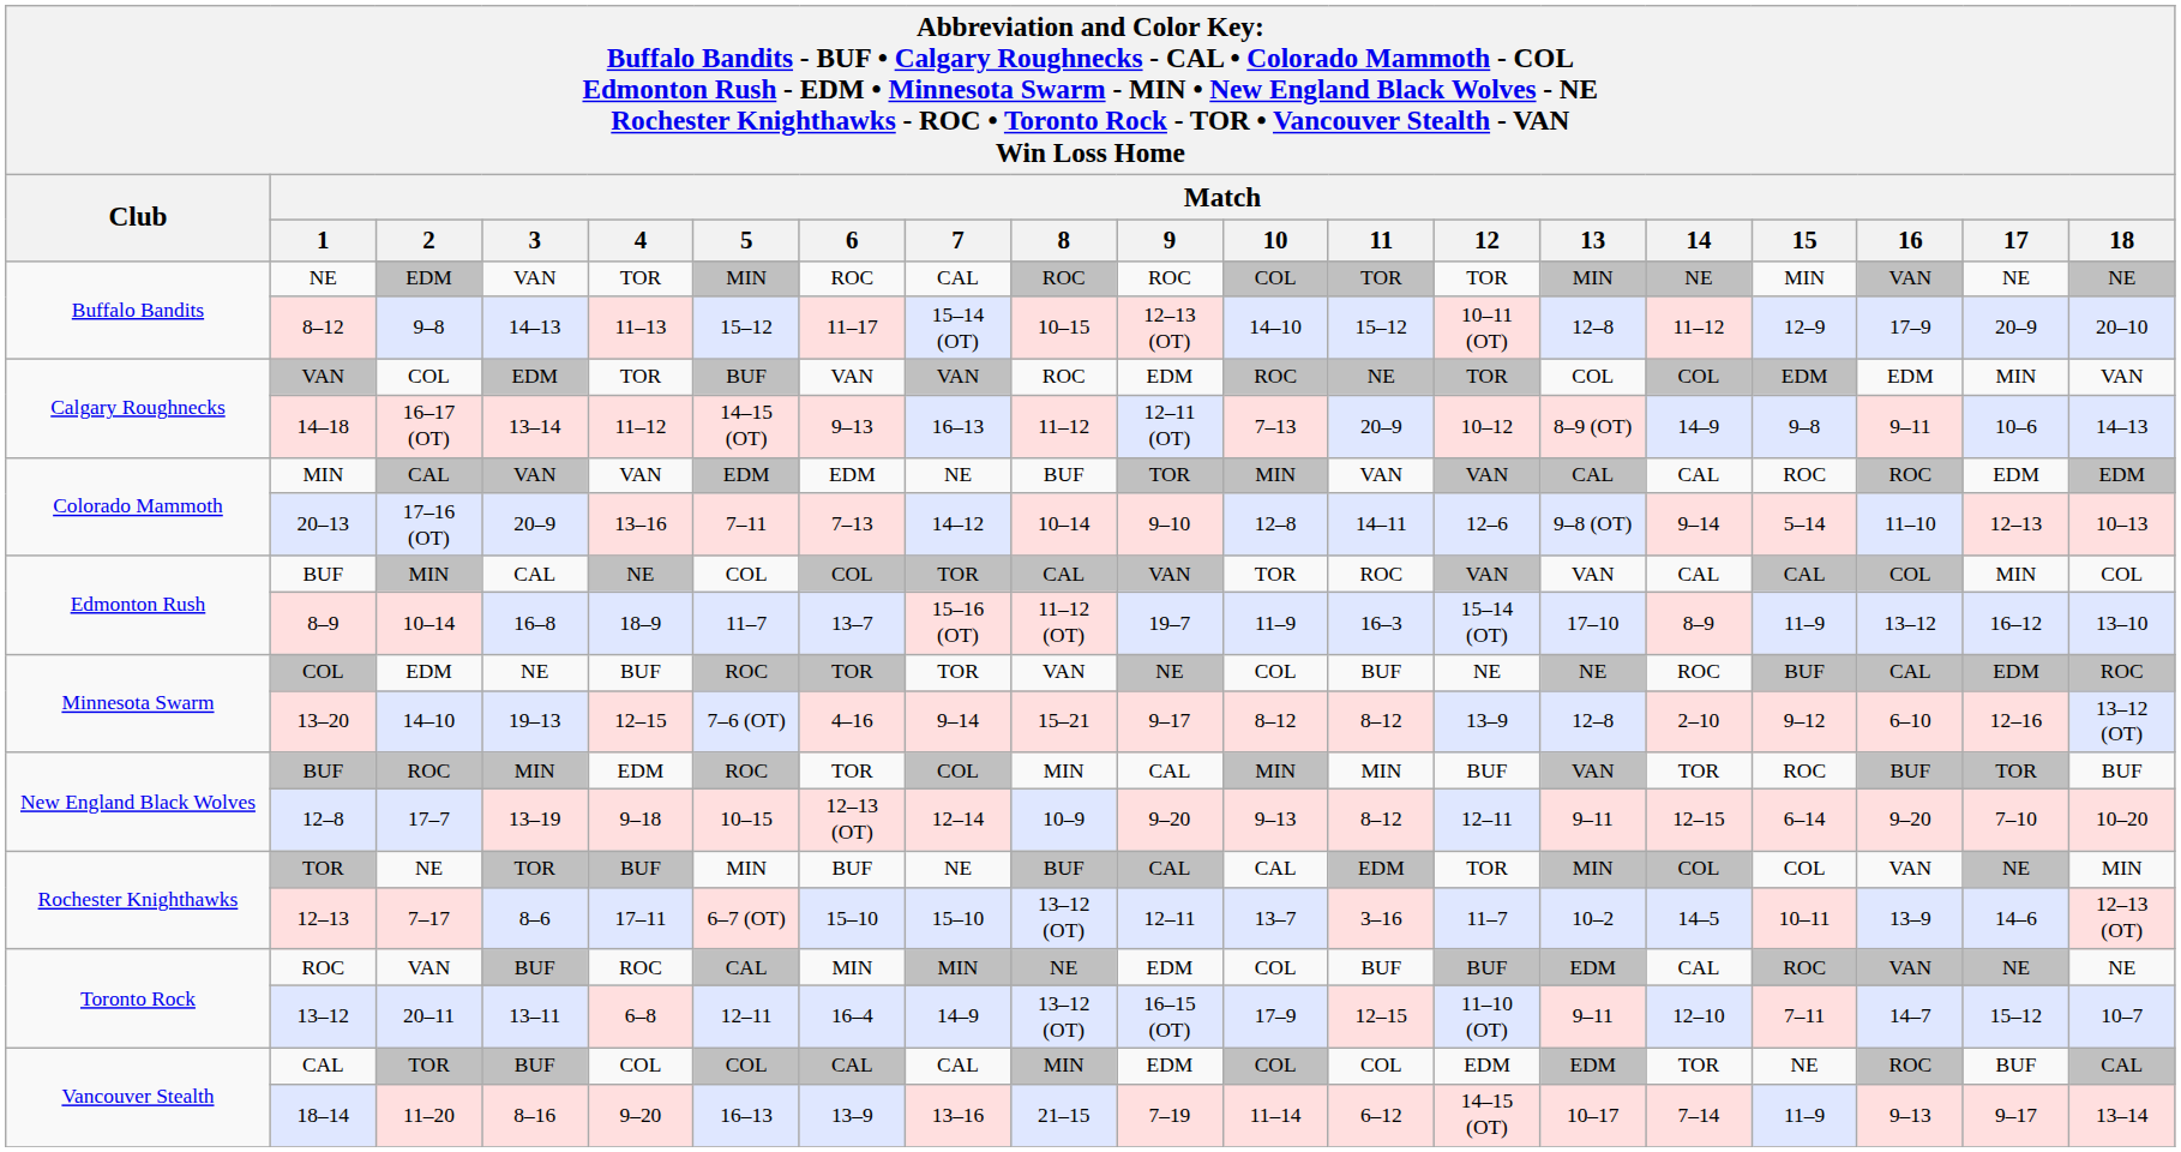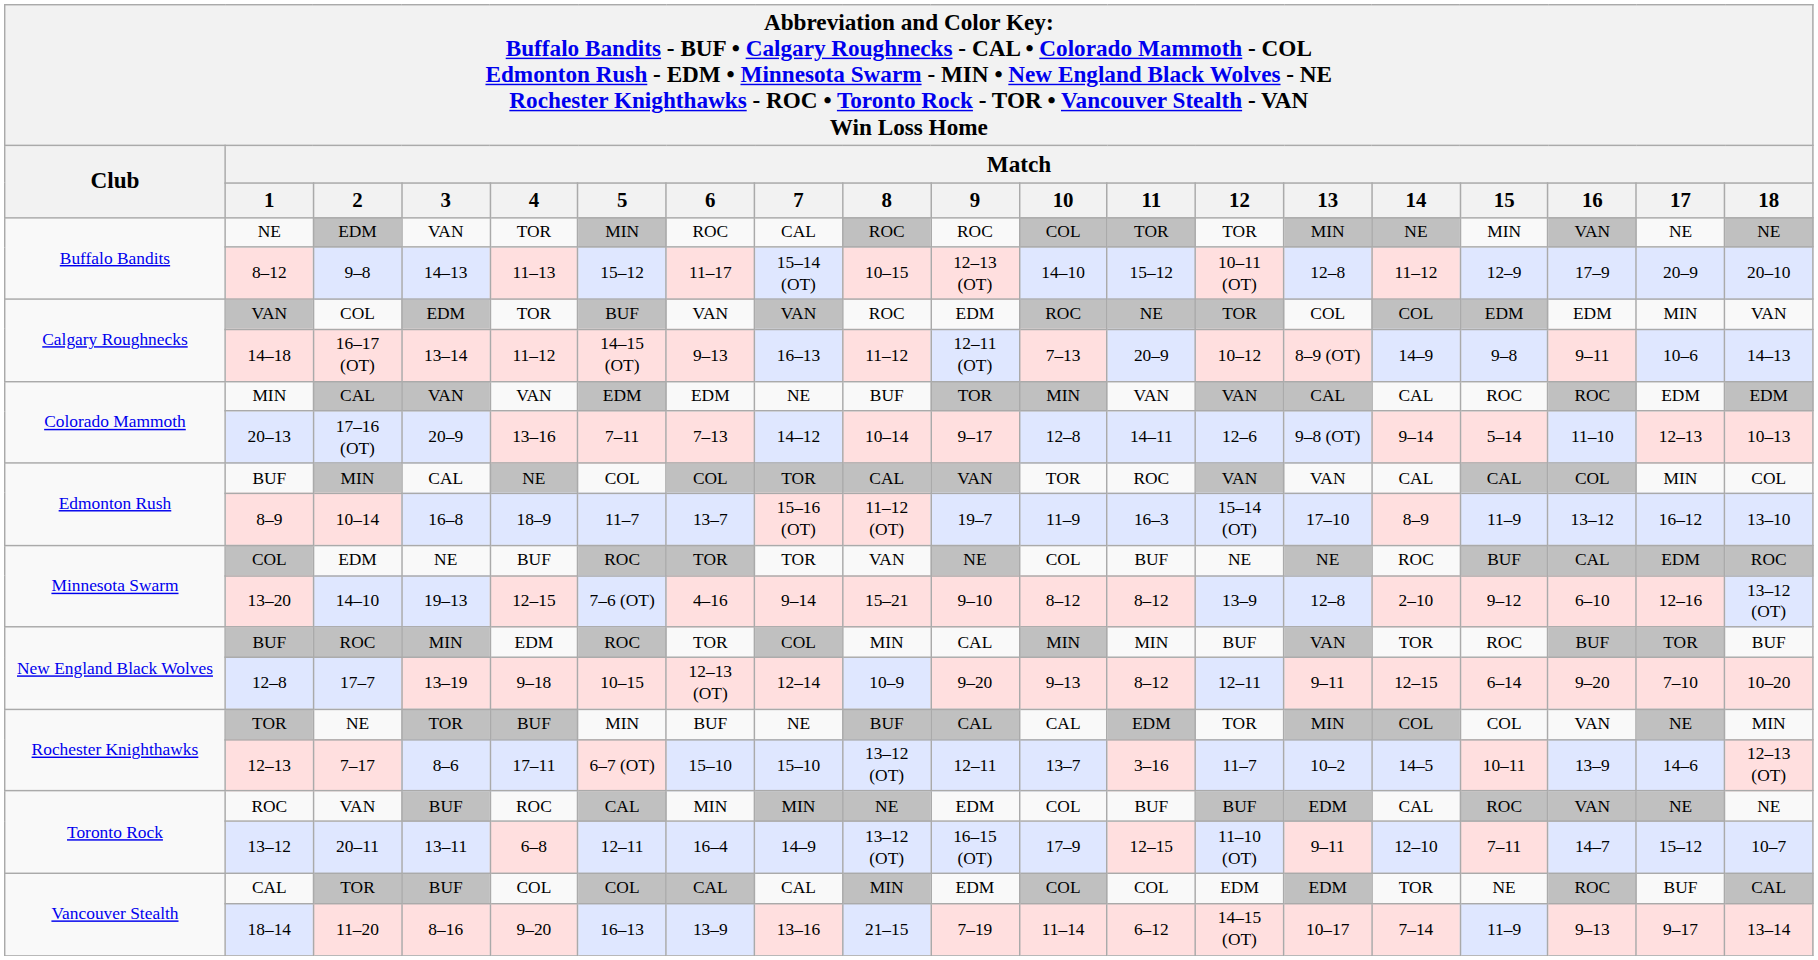 <table class="wikitable" style="text-align:center;width=90%">
 <tr>
 <th colspan="31">Abbreviation and Color Key:<br><a href='#'>Buffalo Bandits</a> - BUF • <a href='#'>Calgary Roughnecks</a> - CAL • <a href='#'>Colorado Mammoth</a> - COL<br><a href='#'>Edmonton Rush</a> - EDM • <a href='#'>Minnesota Swarm</a> - MIN • <a href='#'>New England Black Wolves</a> - NE<br><a href='#'>Rochester Knighthawks</a> - ROC • <a href='#'>Toronto Rock</a> - TOR • <a href='#'>Vancouver Stealth</a> - VAN<br><span>Win</span>  <span>Loss</span>  <span>Home</span></th>
 </tr>
 <tr>
 <th width="10%" rowspan="2">Club</th>
 <th width="80%" colspan="30">Match</th>
 </tr>
 <tr style="background-color:#CCCCCC; font-size: 90%">
 <th width="4%">1</th>
 <th width="4%">2</th>
 <th width="4%">3</th>
 <th width="4%">4</th>
 <th width="4%">5</th>
 <th width="4%">6</th>
 <th width="4%">7</th>
 <th width="4%">8</th>
 <th width="4%">9</th>
 <th width="4%">10</th>
 <th width="4%">11</th>
 <th width="4%">12</th>
 <th width="4%">13</th>
 <th width="4%">14</th>
 <th width="4%">15</th>
 <th width="4%">16</th>
 <th width="4%">17</th>
 <th width="4%">18<br></th>
 </tr>
 <tr style="font-size: 75%">
 <td rowspan="2"><a href='#'>Buffalo Bandits</a></td>
 <td>NE</td>
 <td bgcolor=#C0C0C0>EDM</td>
 <td>VAN</td>
 <td>TOR</td>
 <td bgcolor=#C0C0C0>MIN</td>
 <td>ROC</td>
 <td>CAL</td>
 <td bgcolor=#C0C0C0>ROC</td>
 <td>ROC</td>
 <td bgcolor=#C0C0C0>COL</td>
 <td bgcolor=#C0C0C0>TOR</td>
 <td>TOR</td>
 <td bgcolor=#C0C0C0>MIN</td>
 <td bgcolor=#C0C0C0>NE</td>
 <td>MIN</td>
 <td bgcolor=#C0C0C0>VAN</td>
 <td>NE</td>
 <td bgcolor=#C0C0C0>NE</td>
 </tr>
 <tr style="font-size: 75%">
 <td bgcolor=#FFDFDF>8–12</td>
 <td bgcolor=#DFE7FF>9–8</td>
 <td bgcolor=#DFE7FF>14–13</td>
 <td bgcolor=#FFDFDF>11–13</td>
 <td bgcolor=#DFE7FF>15–12</td>
 <td bgcolor=#FFDFDF>11–17</td>
 <td bgcolor=#DFE7FF>15–14 (OT)</td>
 <td bgcolor=#FFDFDF>10–15</td>
 <td bgcolor=#FFDFDF>12–13 (OT)</td>
 <td bgcolor=#DFE7FF>14–10</td>
 <td bgcolor=#DFE7FF>15–12</td>
 <td bgcolor=#FFDFDF>10–11 (OT)</td>
 <td bgcolor=#DFE7FF>12–8</td>
 <td bgcolor=#FFDFDF>11–12</td>
 <td bgcolor=#DFE7FF>12–9</td>
 <td bgcolor=#DFE7FF>17–9</td>
 <td bgcolor=#DFE7FF>20–9</td>
 <td bgcolor=#DFE7FF>20–10</td>
 </tr>
 <tr style="font-size: 75%">
 <td rowspan="2"><a href='#'>Calgary Roughnecks</a></td>
 <td bgcolor=#C0C0C0>VAN</td>
 <td>COL</td>
 <td bgcolor=#C0C0C0>EDM</td>
 <td>TOR</td>
 <td bgcolor=#C0C0C0>BUF</td>
 <td>VAN</td>
 <td bgcolor=#C0C0C0>VAN</td>
 <td>ROC</td>
 <td>EDM</td>
 <td bgcolor=#C0C0C0>ROC</td>
 <td bgcolor=#C0C0C0>NE</td>
 <td bgcolor=#C0C0C0>TOR</td>
 <td>COL</td>
 <td bgcolor=#C0C0C0>COL</td>
 <td bgcolor=#C0C0C0>EDM</td>
 <td>EDM</td>
 <td>MIN</td>
 <td>VAN</td>
 </tr>
 <tr style="font-size: 75%">
 <td bgcolor=#FFDFDF>14–18</td>
 <td bgcolor=#FFDFDF>16–17 (OT)</td>
 <td bgcolor=#FFDFDF>13–14</td>
 <td bgcolor=#FFDFDF>11–12</td>
 <td bgcolor=#FFDFDF>14–15  (OT)</td>
 <td bgcolor=#FFDFDF>9–13</td>
 <td bgcolor=#DFE7FF>16–13</td>
 <td bgcolor=#FFDFDF>11–12</td>
 <td bgcolor=#DFE7FF>12–11 (OT)</td>
 <td bgcolor=#FFDFDF>7–13</td>
 <td bgcolor=#DFE7FF>20–9</td>
 <td bgcolor=#FFDFDF>10–12</td>
 <td bgcolor=#FFDFDF>8–9 (OT)</td>
 <td bgcolor=#DFE7FF>14–9</td>
 <td bgcolor=#DFE7FF>9–8</td>
 <td bgcolor=#FFDFDF>9–11</td>
 <td bgcolor=#DFE7FF>10–6</td>
 <td bgcolor=#DFE7FF>14–13</td>
 </tr>
 <tr style="font-size: 75%">
 <td rowspan="2"><a href='#'>Colorado Mammoth</a></td>
 <td>MIN</td>
 <td bgcolor=#C0C0C0>CAL</td>
 <td bgcolor=#C0C0C0>VAN</td>
 <td>VAN</td>
 <td bgcolor=#C0C0C0>EDM</td>
 <td>EDM</td>
 <td>NE</td>
 <td>BUF</td>
 <td bgcolor=#C0C0C0>TOR</td>
 <td bgcolor=#C0C0C0>MIN</td>
 <td>VAN</td>
 <td bgcolor=#C0C0C0>VAN</td>
 <td bgcolor=#C0C0C0>CAL</td>
 <td>CAL</td>
 <td>ROC</td>
 <td bgcolor=#C0C0C0>ROC</td>
 <td>EDM</td>
 <td bgcolor=#C0C0C0>EDM</td>
 </tr>
 <tr style="font-size: 75%">
 <td bgcolor=#DFE7FF>20–13</td>
 <td bgcolor=#DFE7FF>17–16 (OT)</td>
 <td bgcolor=#DFE7FF>20–9</td>
 <td bgcolor=#FFDFDF>13–16</td>
 <td bgcolor=#FFDFDF>7–11</td>
 <td bgcolor=#FFDFDF>7–13</td>
 <td bgcolor=#DFE7FF>14–12</td>
 <td bgcolor=#FFDFDF>10–14</td>
-<td bgcolor=#FFDFDF>9–10</td>
+<td bgcolor=#FFDFDF>9–17</td>
 <td bgcolor=#DFE7FF>12–8</td>
 <td bgcolor=#DFE7FF>14–11</td>
 <td bgcolor=#DFE7FF>12–6</td>
 <td bgcolor=#DFE7FF>9–8 (OT)</td>
 <td bgcolor=#FFDFDF>9–14</td>
 <td bgcolor=#FFDFDF>5–14</td>
 <td bgcolor=#DFE7FF>11–10</td>
 <td bgcolor=#FFDFDF>12–13</td>
 <td bgcolor=#FFDFDF>10–13</td>
 </tr>
 <tr style="font-size: 75%">
 <td rowspan="2"><a href='#'>Edmonton Rush</a></td>
 <td>BUF</td>
 <td bgcolor=#C0C0C0>MIN</td>
 <td>CAL</td>
 <td bgcolor=#C0C0C0>NE</td>
 <td>COL</td>
 <td bgcolor=#C0C0C0>COL</td>
 <td bgcolor=#C0C0C0>TOR</td>
 <td bgcolor=#C0C0C0>CAL</td>
 <td bgcolor=#C0C0C0>VAN</td>
 <td>TOR</td>
 <td>ROC</td>
 <td bgcolor=#C0C0C0>VAN</td>
 <td>VAN</td>
 <td>CAL</td>
 <td bgcolor=#C0C0C0>CAL</td>
 <td bgcolor=#C0C0C0>COL</td>
 <td>MIN</td>
 <td>COL</td>
 </tr>
 <tr style="font-size: 75%">
 <td bgcolor=#FFDFDF>8–9</td>
 <td bgcolor=#FFDFDF>10–14</td>
 <td bgcolor=#DFE7FF>16–8</td>
 <td bgcolor=#DFE7FF>18–9</td>
 <td bgcolor=#DFE7FF>11–7</td>
 <td bgcolor=#DFE7FF>13–7</td>
 <td bgcolor=#FFDFDF>15–16 (OT)</td>
 <td bgcolor=#FFDFDF>11–12 (OT)</td>
 <td bgcolor=#DFE7FF>19–7</td>
 <td bgcolor=#DFE7FF>11–9</td>
 <td bgcolor=#DFE7FF>16–3</td>
 <td bgcolor=#DFE7FF>15–14 (OT)</td>
 <td bgcolor=#DFE7FF>17–10</td>
 <td bgcolor=#FFDFDF>8–9</td>
 <td bgcolor=#DFE7FF>11–9</td>
 <td bgcolor=#DFE7FF>13–12</td>
 <td bgcolor=#DFE7FF>16–12</td>
 <td bgcolor=#DFE7FF>13–10</td>
 </tr>
 <tr style="font-size: 75%">
 <td rowspan="2"><a href='#'>Minnesota Swarm</a></td>
 <td bgcolor=#C0C0C0>COL</td>
 <td>EDM</td>
 <td>NE</td>
 <td>BUF</td>
 <td bgcolor=#C0C0C0>ROC</td>
 <td bgcolor=#C0C0C0>TOR</td>
 <td>TOR</td>
 <td>VAN</td>
 <td bgcolor=#C0C0C0>NE</td>
 <td>COL</td>
 <td>BUF</td>
 <td>NE</td>
 <td bgcolor=#C0C0C0>NE</td>
 <td>ROC</td>
 <td bgcolor=#C0C0C0>BUF</td>
 <td bgcolor=#C0C0C0>CAL</td>
 <td bgcolor=#C0C0C0>EDM</td>
 <td bgcolor=#C0C0C0>ROC</td>
 </tr>
 <tr style="font-size: 75%">
 <td bgcolor=#FFDFDF>13–20</td>
 <td bgcolor=#DFE7FF>14–10</td>
 <td bgcolor=#DFE7FF>19–13</td>
 <td bgcolor=#FFDFDF>12–15</td>
 <td bgcolor=#DFE7FF>7–6 (OT)</td>
 <td bgcolor=#FFDFDF>4–16</td>
 <td bgcolor=#FFDFDF>9–14</td>
 <td bgcolor=#FFDFDF>15–21</td>
-<td bgcolor=#FFDFDF>9–17</td>
+<td bgcolor=#FFDFDF>9–10</td>
 <td bgcolor=#FFDFDF>8–12</td>
 <td bgcolor=#FFDFDF>8–12</td>
 <td bgcolor=#DFE7FF>13–9</td>
 <td bgcolor=#DFE7FF>12–8</td>
 <td bgcolor=#FFDFDF>2–10</td>
 <td bgcolor=#FFDFDF>9–12</td>
 <td bgcolor=#FFDFDF>6–10</td>
 <td bgcolor=#FFDFDF>12–16</td>
 <td bgcolor=#DFE7FF>13–12 (OT)</td>
 </tr>
 <tr style="font-size: 75%">
 <td rowspan="2"><a href='#'>New England Black Wolves</a></td>
 <td bgcolor=#C0C0C0>BUF</td>
 <td bgcolor=#C0C0C0>ROC</td>
 <td bgcolor=#C0C0C0>MIN</td>
 <td>EDM</td>
 <td bgcolor=#C0C0C0>ROC</td>
 <td>TOR</td>
 <td bgcolor=#C0C0C0>COL</td>
 <td>MIN</td>
 <td>CAL</td>
 <td bgcolor=#C0C0C0>MIN</td>
 <td>MIN</td>
 <td>BUF</td>
 <td bgcolor=#C0C0C0>VAN</td>
 <td>TOR</td>
 <td>ROC</td>
 <td bgcolor=#C0C0C0>BUF</td>
 <td bgcolor=#C0C0C0>TOR</td>
 <td>BUF</td>
 </tr>
 <tr style="font-size: 75%">
 <td bgcolor=#DFE7FF>12–8</td>
 <td bgcolor=#DFE7FF>17–7</td>
 <td bgcolor=#FFDFDF>13–19</td>
 <td bgcolor=#FFDFDF>9–18</td>
 <td bgcolor=#FFDFDF>10–15</td>
 <td bgcolor=#FFDFDF>12–13 (OT)</td>
 <td bgcolor=#FFDFDF>12–14</td>
 <td bgcolor=#DFE7FF>10–9</td>
 <td bgcolor=#FFDFDF>9–20</td>
 <td bgcolor=#FFDFDF>9–13</td>
 <td bgcolor=#FFDFDF>8–12</td>
 <td bgcolor=#DFE7FF>12–11</td>
 <td bgcolor=#FFDFDF>9–11</td>
 <td bgcolor=#FFDFDF>12–15</td>
 <td bgcolor=#FFDFDF>6–14</td>
 <td bgcolor=#FFDFDF>9–20</td>
 <td bgcolor=#FFDFDF>7–10</td>
 <td bgcolor=#FFDFDF>10–20</td>
 </tr>
 <tr style="font-size: 75%">
 <td rowspan="2"><a href='#'>Rochester Knighthawks</a></td>
 <td bgcolor=#C0C0C0>TOR</td>
 <td>NE</td>
 <td bgcolor=#C0C0C0>TOR</td>
 <td bgcolor=#C0C0C0>BUF</td>
 <td>MIN</td>
 <td>BUF</td>
 <td>NE</td>
 <td bgcolor=#C0C0C0>BUF</td>
 <td bgcolor=#C0C0C0>CAL</td>
 <td>CAL</td>
 <td bgcolor=#C0C0C0>EDM</td>
 <td>TOR</td>
 <td bgcolor=#C0C0C0>MIN</td>
 <td bgcolor=#C0C0C0>COL</td>
 <td>COL</td>
 <td>VAN</td>
 <td bgcolor=#C0C0C0>NE</td>
 <td>MIN</td>
 </tr>
 <tr style="font-size: 75%">
 <td bgcolor=#FFDFDF>12–13</td>
 <td bgcolor=#FFDFDF>7–17</td>
 <td bgcolor=#DFE7FF>8–6</td>
 <td bgcolor=#DFE7FF>17–11</td>
 <td bgcolor=#FFDFDF>6–7 (OT)</td>
 <td bgcolor=#DFE7FF>15–10</td>
 <td bgcolor=#DFE7FF>15–10</td>
 <td bgcolor=#DFE7FF>13–12 (OT)</td>
 <td bgcolor=#DFE7FF>12–11</td>
 <td bgcolor=#DFE7FF>13–7</td>
 <td bgcolor=#FFDFDF>3–16</td>
 <td bgcolor=#DFE7FF>11–7</td>
 <td bgcolor=#DFE7FF>10–2</td>
 <td bgcolor=#DFE7FF>14–5</td>
 <td bgcolor=#FFDFDF>10–11</td>
 <td bgcolor=#DFE7FF>13–9</td>
 <td bgcolor=#DFE7FF>14–6</td>
 <td bgcolor=#FFDFDF>12–13 (OT)</td>
 </tr>
 <tr style="font-size: 75%">
 <td rowspan="2"><a href='#'>Toronto Rock</a></td>
 <td>ROC</td>
 <td>VAN</td>
 <td bgcolor=#C0C0C0>BUF</td>
 <td>ROC</td>
 <td bgcolor=#C0C0C0>CAL</td>
 <td>MIN</td>
 <td bgcolor=#C0C0C0>MIN</td>
 <td bgcolor=#C0C0C0>NE</td>
 <td>EDM</td>
 <td>COL</td>
 <td>BUF</td>
 <td bgcolor=#C0C0C0>BUF</td>
 <td bgcolor=#C0C0C0>EDM</td>
 <td>CAL</td>
 <td bgcolor=#C0C0C0>ROC</td>
 <td bgcolor=#C0C0C0>VAN</td>
 <td bgcolor=#C0C0C0>NE</td>
 <td>NE</td>
 </tr>
 <tr style="font-size: 75%">
 <td bgcolor=#DFE7FF>13–12</td>
 <td bgcolor=#DFE7FF>20–11</td>
 <td bgcolor=#DFE7FF>13–11</td>
 <td bgcolor=#FFDFDF>6–8</td>
 <td bgcolor=#DFE7FF>12–11</td>
 <td bgcolor=#DFE7FF>16–4</td>
 <td bgcolor=#DFE7FF>14–9</td>
 <td bgcolor=#DFE7FF>13–12 (OT)</td>
 <td bgcolor=#DFE7FF>16–15 (OT)</td>
 <td bgcolor=#DFE7FF>17–9</td>
 <td bgcolor=#FFDFDF>12–15</td>
 <td bgcolor=#DFE7FF>11–10 (OT)</td>
 <td bgcolor=#FFDFDF>9–11</td>
 <td bgcolor=#DFE7FF>12–10</td>
 <td bgcolor=#FFDFDF>7–11</td>
 <td bgcolor=#DFE7FF>14–7</td>
 <td bgcolor=#DFE7FF>15–12</td>
 <td bgcolor=#DFE7FF>10–7</td>
 </tr>
 <tr style="font-size: 75%">
 <td rowspan="2"><a href='#'>Vancouver Stealth</a></td>
 <td>CAL</td>
 <td bgcolor=#C0C0C0>TOR</td>
 <td bgcolor=#C0C0C0>BUF</td>
 <td>COL</td>
 <td bgcolor=#C0C0C0>COL</td>
 <td bgcolor=#C0C0C0>CAL</td>
 <td>CAL</td>
 <td bgcolor=#C0C0C0>MIN</td>
 <td>EDM</td>
 <td bgcolor=#C0C0C0>COL</td>
 <td>COL</td>
 <td>EDM</td>
 <td bgcolor=#C0C0C0>EDM</td>
 <td>TOR</td>
 <td>NE</td>
 <td bgcolor=#C0C0C0>ROC</td>
 <td>BUF</td>
 <td bgcolor=#C0C0C0>CAL</td>
 </tr>
 <tr style="font-size: 75%">
 <td bgcolor=#DFE7FF>18–14</td>
 <td bgcolor=#FFDFDF>11–20</td>
 <td bgcolor=#FFDFDF>8–16</td>
 <td bgcolor=#FFDFDF>9–20</td>
 <td bgcolor=#DFE7FF>16–13</td>
 <td bgcolor=#DFE7FF>13–9</td>
 <td bgcolor=#FFDFDF>13–16</td>
 <td bgcolor=#DFE7FF>21–15</td>
 <td bgcolor=#FFDFDF>7–19</td>
 <td bgcolor=#FFDFDF>11–14</td>
 <td bgcolor=#FFDFDF>6–12</td>
 <td bgcolor=#FFDFDF>14–15 (OT)</td>
 <td bgcolor=#FFDFDF>10–17</td>
 <td bgcolor=#FFDFDF>7–14</td>
 <td bgcolor=#DFE7FF>11–9</td>
 <td bgcolor=#FFDFDF>9–13</td>
 <td bgcolor=#FFDFDF>9–17</td>
 <td bgcolor=#FFDFDF>13–14</td>
 </tr>
 </table>
